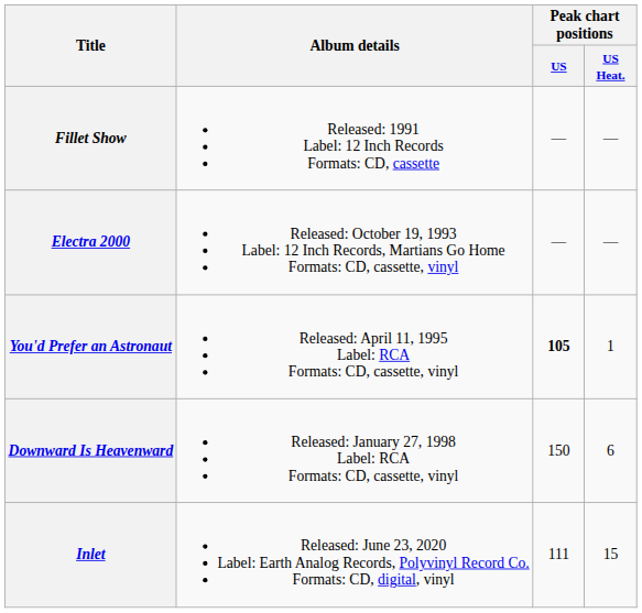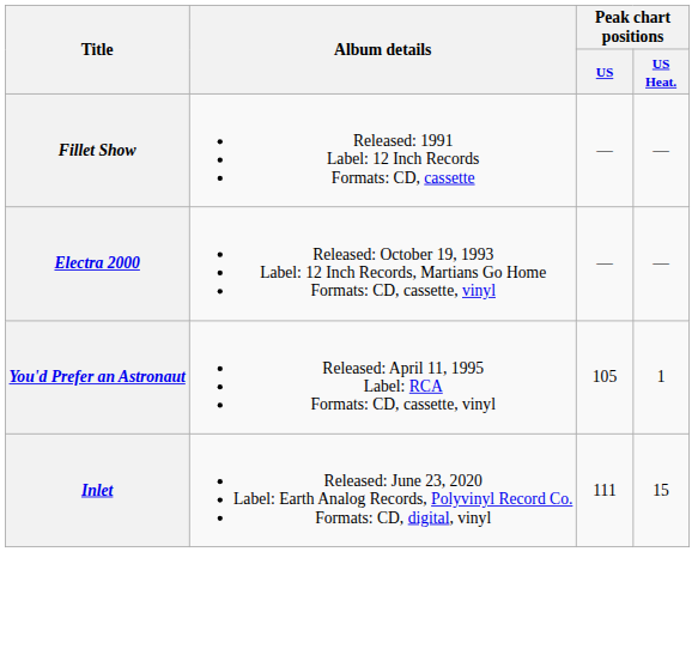 <table class="wikitable plainrowheaders" style="text-align:center;">
 <tr>
 <th scope="col" rowspan="2">Title</th>
 <th scope="col" rowspan="2">Album details</th>
 <th scope="col" colspan="2">Peak chart positions</th>
 </tr>
 <tr>
 <th scope="col" style="width:3em;"><small><a href='#'>US</a></small><br></th>
 <th scope="col" style="width:3em;"><small><a href='#'>US Heat.</a></small><br></th>
 </tr>
 <tr>
 <th scope="row"><em>Fillet Show</em></th>
 <td><br><ul><li>Released: 1991</li><li>Label: 12 Inch Records</li><li>Formats: CD, <a href='#'>cassette</a></li></ul></td>
 <td>—</td>
 <td>—</td>
 </tr>
 <tr>
 <th scope="row"><em><a href='#'>Electra 2000</a></em></th>
 <td><br><ul><li>Released: October 19, 1993</li><li>Label: 12 Inch Records, Martians Go Home</li><li>Formats: CD, cassette, <a href='#'>vinyl</a></li></ul></td>
 <td>—</td>
 <td>—</td>
 </tr>
 <tr>
 <th scope="row"><em><a href='#'>You'd Prefer an Astronaut</a></em></th>
 <td><br><ul><li>Released: April 11, 1995</li><li>Label: <a href='#'>RCA</a></li><li>Formats: CD, cassette, vinyl</li></ul></td>
-<td><strong>105</strong></td>
+<td>105</td>
 <td>1</td>
-</tr>
-<tr>
-<th scope="row"><em><a href='#'>Downward Is Heavenward</a></em></th>
-<td><br><ul><li>Released: January 27, 1998</li><li>Label: RCA</li><li>Formats: CD, cassette, vinyl</li></ul></td>
-<td>150</td>
-<td>6</td>
 </tr>
 <tr>
 <th scope="row"><em><a href='#'>Inlet</a></em></th>
 <td><br><ul><li>Released: June 23, 2020</li><li>Label: Earth Analog Records, <a href='#'>Polyvinyl Record Co.</a></li><li>Formats: CD, <a href='#'>digital</a>, vinyl</li></ul></td>
 <td>111</td>
 <td>15</td>
 </tr>
 </table>
